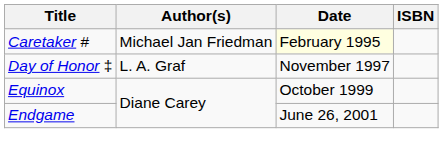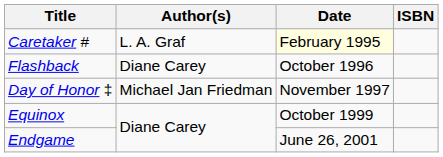 <table class="wikitable">
 <tr>
 <th>Title</th>
 <th>Author(s)</th>
 <th>Date</th>
 <th>ISBN</th>
 </tr>
 <tr>
 <td><em><a href='#'>Caretaker</a></em> #</td>
-<td>Michael Jan Friedman</td>
+<td>L. A. Graf</td>
 <td style="background: lightyellow;">February 1995</td>
 <td></td>
 </tr>
 <tr>
+<td><em><a href='#'>Flashback</a></em></td>
+<td>Diane Carey</td>
+<td>October 1996</td>
+<td></td>
+</tr>
+<tr>
 <td><em><a href='#'>Day of Honor</a></em> ‡</td>
-<td>L. A. Graf</td>
+<td>Michael Jan Friedman</td>
 <td>November 1997</td>
 <td></td>
 </tr>
 <tr>
 <td><em><a href='#'>Equinox</a></em></td>
 <td rowspan="2">Diane Carey</td>
 <td>October 1999</td>
 <td></td>
 </tr>
 <tr>
 <td><em><a href='#'>Endgame</a></em></td>
 <td>June 26, 2001</td>
 <td></td>
 </tr>
 </table>
